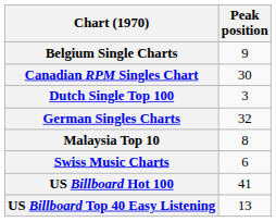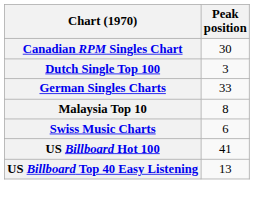 <table class="wikitable sortable plainrowheaders">
 <tr>
 <th>Chart (1970)</th>
 <th>Peak<br>position</th>
-</tr>
-<tr>
-<th scope=row>Belgium Single Charts</th>
-<td style="text-align:center;">9</td>
 </tr>
 <tr>
 <th scope=row><a href='#'>Canadian <em>RPM</em> Singles Chart</a></th>
 <td style="text-align:center;">30</td>
 </tr>
 <tr>
 <th scope=row><a href='#'>Dutch Single Top 100</a></th>
 <td style="text-align:center;">3</td>
 </tr>
 <tr>
 <th scope=row><a href='#'>German Singles Charts</a></th>
-<td style="text-align:center;">32</td>
+<td style="text-align:center;">33</td>
 </tr>
 <tr>
 <th scope=row>Malaysia Top 10</th>
 <td style="text-align:center;">8</td>
 </tr>
 <tr>
 <th scope=row><a href='#'>Swiss Music Charts</a></th>
 <td style="text-align:center;">6</td>
 </tr>
 <tr>
 <th scope=row>US <a href='#'><em>Billboard</em> Hot 100</a></th>
 <td style="text-align:center;">41</td>
 </tr>
 <tr>
 <th scope=row>US <a href='#'><em>Billboard</em> Top 40 Easy Listening</a></th>
 <td style="text-align:center;">13</td>
 </tr>
 </table>
